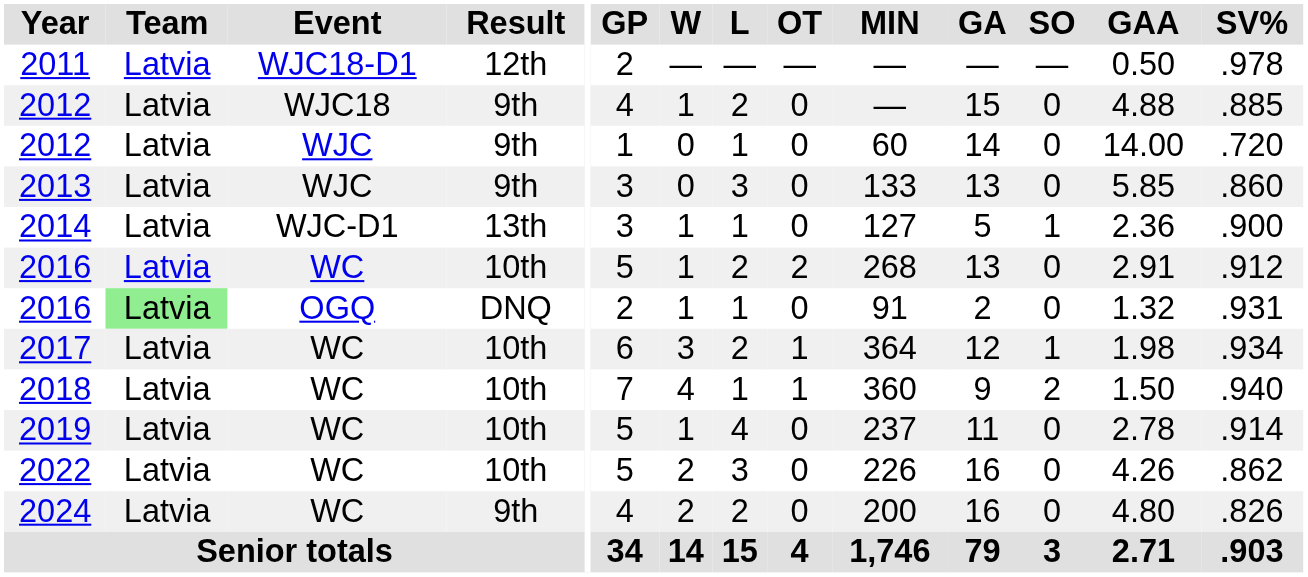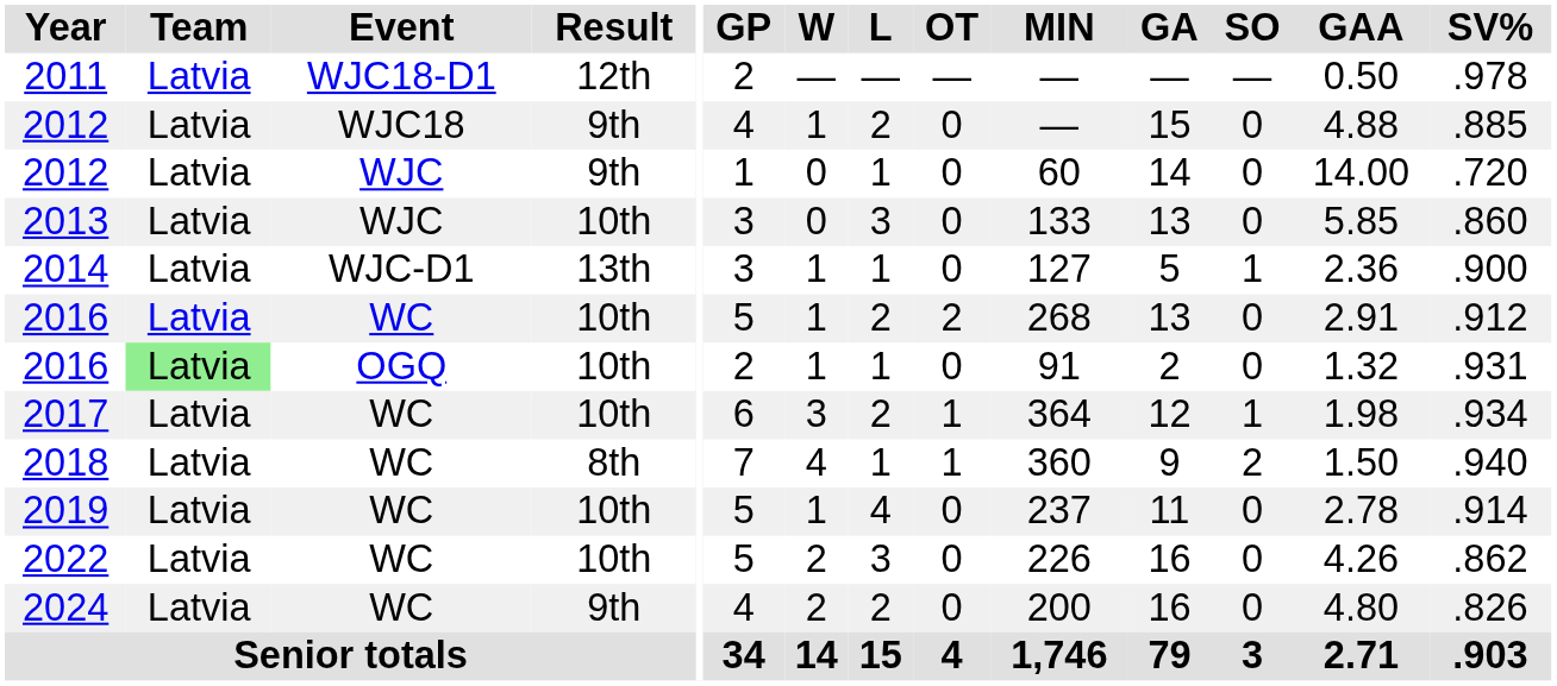 <table border="0" cellpadding="1" cellspacing="0" ID="Table3" style="text-align:center; width:40em">
 <tr bgcolor="#e0e0e0">
 <th>Year</th>
 <th>Team</th>
 <th>Event</th>
 <th>Result</th>
 <th rowspan="99" bgcolor="#fff"></th>
 <th>GP</th>
 <th>W</th>
 <th>L</th>
 <th>OT</th>
 <th>MIN</th>
 <th>GA</th>
 <th>SO</th>
 <th>GAA</th>
 <th>SV%</th>
 </tr>
 <tr>
 <td><a href='#'>2011</a></td>
 <td><a href='#'>Latvia</a></td>
 <td><a href='#'>WJC18-D1</a></td>
 <td>12th</td>
 <td>2</td>
 <td>—</td>
 <td>—</td>
 <td>—</td>
 <td>—</td>
 <td>—</td>
 <td>—</td>
 <td>0.50</td>
 <td>.978</td>
 </tr>
 <tr bgcolor="#f0f0f0">
 <td><a href='#'>2012</a></td>
 <td>Latvia</td>
 <td>WJC18</td>
 <td>9th</td>
 <td>4</td>
 <td>1</td>
 <td>2</td>
 <td>0</td>
 <td>—</td>
 <td>15</td>
 <td>0</td>
 <td>4.88</td>
 <td>.885</td>
 </tr>
 <tr>
 <td><a href='#'>2012</a></td>
 <td>Latvia</td>
 <td><a href='#'>WJC</a></td>
 <td>9th</td>
 <td>1</td>
 <td>0</td>
 <td>1</td>
 <td>0</td>
 <td>60</td>
 <td>14</td>
 <td>0</td>
 <td>14.00</td>
 <td>.720</td>
 </tr>
 <tr bgcolor="#f0f0f0">
 <td><a href='#'>2013</a></td>
 <td>Latvia</td>
 <td>WJC</td>
-<td>9th</td>
+<td>10th</td>
 <td>3</td>
 <td>0</td>
 <td>3</td>
 <td>0</td>
 <td>133</td>
 <td>13</td>
 <td>0</td>
 <td>5.85</td>
 <td>.860</td>
 </tr>
 <tr>
 <td><a href='#'>2014</a></td>
 <td>Latvia</td>
 <td>WJC-D1</td>
 <td>13th</td>
 <td>3</td>
 <td>1</td>
 <td>1</td>
 <td>0</td>
 <td>127</td>
 <td>5</td>
 <td>1</td>
 <td>2.36</td>
 <td>.900</td>
 </tr>
 <tr bgcolor="#f0f0f0">
 <td><a href='#'>2016</a></td>
 <td><a href='#'>Latvia</a></td>
 <td><a href='#'>WC</a></td>
 <td>10th</td>
 <td>5</td>
 <td>1</td>
 <td>2</td>
 <td>2</td>
 <td>268</td>
 <td>13</td>
 <td>0</td>
 <td>2.91</td>
 <td>.912</td>
 </tr>
 <tr>
 <td><a href='#'>2016</a></td>
 <td style="background: lightgreen;">Latvia</td>
 <td><a href='#'>OGQ</a></td>
-<td>DNQ</td>
+<td>10th</td>
 <td>2</td>
 <td>1</td>
 <td>1</td>
 <td>0</td>
 <td>91</td>
 <td>2</td>
 <td>0</td>
 <td>1.32</td>
 <td>.931</td>
 </tr>
 <tr bgcolor="#f0f0f0">
 <td><a href='#'>2017</a></td>
 <td>Latvia</td>
 <td>WC</td>
 <td>10th</td>
 <td>6</td>
 <td>3</td>
 <td>2</td>
 <td>1</td>
 <td>364</td>
 <td>12</td>
 <td>1</td>
 <td>1.98</td>
 <td>.934</td>
 </tr>
 <tr>
 <td><a href='#'>2018</a></td>
 <td>Latvia</td>
 <td>WC</td>
-<td>10th</td>
+<td>8th</td>
 <td>7</td>
 <td>4</td>
 <td>1</td>
 <td>1</td>
 <td>360</td>
 <td>9</td>
 <td>2</td>
 <td>1.50</td>
 <td>.940</td>
 </tr>
 <tr bgcolor="#f0f0f0">
 <td><a href='#'>2019</a></td>
 <td>Latvia</td>
 <td>WC</td>
 <td>10th</td>
 <td>5</td>
 <td>1</td>
 <td>4</td>
 <td>0</td>
 <td>237</td>
 <td>11</td>
 <td>0</td>
 <td>2.78</td>
 <td>.914</td>
 </tr>
 <tr>
 <td><a href='#'>2022</a></td>
 <td>Latvia</td>
 <td>WC</td>
 <td>10th</td>
 <td>5</td>
 <td>2</td>
 <td>3</td>
 <td>0</td>
 <td>226</td>
 <td>16</td>
 <td>0</td>
 <td>4.26</td>
 <td>.862</td>
 </tr>
 <tr bgcolor="#f0f0f0">
 <td><a href='#'>2024</a></td>
 <td>Latvia</td>
 <td>WC</td>
 <td>9th</td>
 <td>4</td>
 <td>2</td>
 <td>2</td>
 <td>0</td>
 <td>200</td>
 <td>16</td>
 <td>0</td>
 <td>4.80</td>
 <td>.826</td>
 </tr>
 <tr bgcolor="#e0e0e0">
 <th colspan="4">Senior totals</th>
 <th>34</th>
 <th>14</th>
 <th>15</th>
 <th>4</th>
 <th>1,746</th>
 <th>79</th>
 <th>3</th>
 <th>2.71</th>
 <th>.903</th>
 </tr>
 </table>
